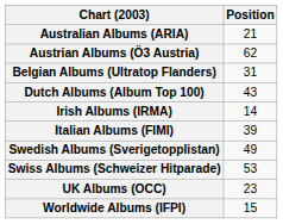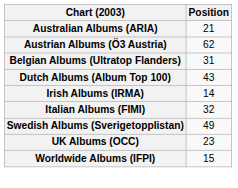 <table class="wikitable sortable plainrowheaders" style="text-align:center">
 <tr>
 <th scope="col">Chart (2003)</th>
 <th scope="col">Position</th>
 </tr>
 <tr>
 <th scope="row">Australian Albums (ARIA)</th>
 <td>21</td>
 </tr>
 <tr>
 <th scope="row">Austrian Albums (Ö3 Austria)</th>
 <td>62</td>
 </tr>
 <tr>
 <th scope="row">Belgian Albums (Ultratop Flanders)</th>
 <td>31</td>
 </tr>
 <tr>
 <th scope="row">Dutch Albums (Album Top 100)</th>
 <td>43</td>
 </tr>
 <tr>
 <th scope="row">Irish Albums (IRMA)</th>
 <td>14</td>
 </tr>
 <tr>
 <th scope="row">Italian Albums (FIMI)</th>
-<td>39</td>
+<td>32</td>
 </tr>
 <tr>
 <th scope="row">Swedish Albums (Sverigetopplistan)</th>
 <td>49</td>
-</tr>
-<tr>
-<th scope="row">Swiss Albums (Schweizer Hitparade)</th>
-<td>53</td>
 </tr>
 <tr>
 <th scope="row">UK Albums (OCC)</th>
 <td>23</td>
 </tr>
 <tr>
 <th scope="row">Worldwide Albums (IFPI)</th>
 <td>15</td>
 </tr>
 </table>
